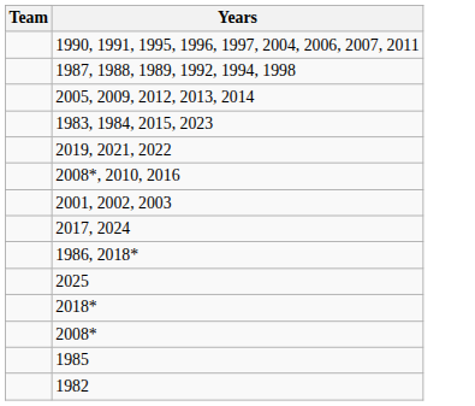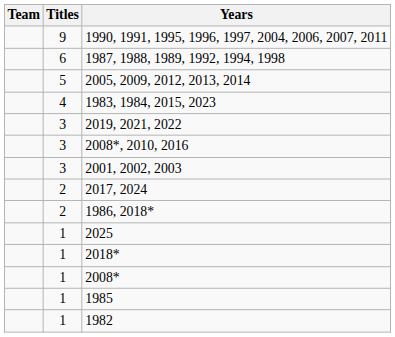 <table class="wikitable sortable" style="text-align:center">
 <tr>
 <th>Team</th>
+<th>Titles</th>
 <th>Years</th>
 </tr>
 <tr>
 <td style=><strong></strong></td>
+<td>9</td>
 <td align=left>1990, 1991, 1995, 1996, 1997, 2004, 2006, 2007, 2011</td>
 </tr>
 <tr>
 <td style=><strong></strong></td>
+<td>6</td>
 <td align=left>1987, 1988, 1989, 1992, 1994, 1998</td>
 </tr>
 <tr>
 <td style=><strong></strong></td>
+<td>5</td>
 <td align=left>2005, 2009, 2012, 2013, 2014</td>
 </tr>
 <tr>
 <td style=><strong></strong></td>
+<td>4</td>
 <td align=left>1983, 1984, 2015, 2023</td>
 </tr>
 <tr>
 <td style=><strong></strong></td>
+<td>3</td>
 <td align=left>2019, 2021, 2022</td>
 </tr>
 <tr>
 <td style=><strong></strong></td>
+<td>3</td>
 <td align=left>2008*, 2010, 2016</td>
 </tr>
 <tr>
 <td style=><strong></strong></td>
+<td>3</td>
 <td align=left>2001, 2002, 2003</td>
 </tr>
 <tr>
 <td style=><strong></strong></td>
+<td>2</td>
 <td align=left>2017, 2024</td>
 </tr>
 <tr>
 <td style=><strong></strong></td>
+<td>2</td>
 <td align=left>1986, 2018*</td>
 </tr>
 <tr>
 <td style=><strong></strong></td>
+<td>1</td>
 <td align=left>2025</td>
 </tr>
 <tr>
 <td style=><strong></strong></td>
+<td>1</td>
 <td align=left>2018*</td>
 </tr>
 <tr>
 <td style=><strong></strong></td>
+<td>1</td>
 <td align=left>2008*</td>
 </tr>
 <tr>
 <td style=><strong></strong></td>
+<td>1</td>
 <td align=left>1985</td>
 </tr>
 <tr>
 <td style=><strong></strong></td>
+<td>1</td>
 <td align=left>1982</td>
 </tr>
 </table>
